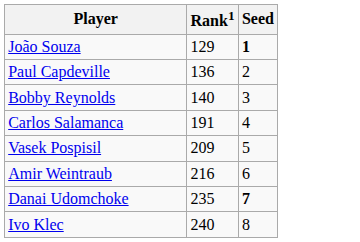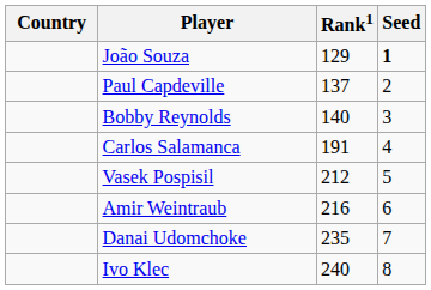 <table class="sortable wikitable">
 <tr>
+<th width="70">Country</th>
 <th width="175">Player</th>
 <th>Rank<sup>1</sup></th>
 <th>Seed</th>
 </tr>
 <tr>
+<td></td>
 <td><a href='#'>João Souza</a></td>
 <td>129</td>
 <td><strong>1</strong></td>
 </tr>
 <tr>
+<td></td>
 <td><a href='#'>Paul Capdeville</a></td>
-<td>136</td>
+<td>137</td>
 <td>2</td>
 </tr>
 <tr>
+<td></td>
 <td><a href='#'>Bobby Reynolds</a></td>
 <td>140</td>
 <td>3</td>
 </tr>
 <tr>
+<td></td>
 <td><a href='#'>Carlos Salamanca</a></td>
 <td>191</td>
 <td>4</td>
 </tr>
 <tr>
+<td></td>
 <td><a href='#'>Vasek Pospisil</a></td>
-<td>209</td>
+<td>212</td>
 <td>5</td>
 </tr>
 <tr>
+<td></td>
 <td><a href='#'>Amir Weintraub</a></td>
 <td>216</td>
 <td>6</td>
 </tr>
 <tr>
+<td></td>
 <td><a href='#'>Danai Udomchoke</a></td>
 <td>235</td>
-<td><strong>7</strong></td>
+<td>7</td>
 </tr>
 <tr>
+<td></td>
 <td><a href='#'>Ivo Klec</a></td>
 <td>240</td>
 <td>8</td>
 </tr>
 </table>
